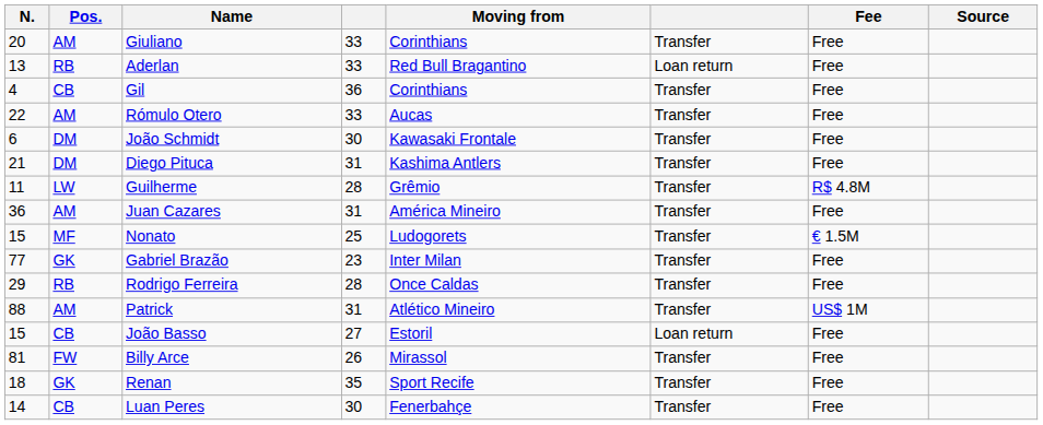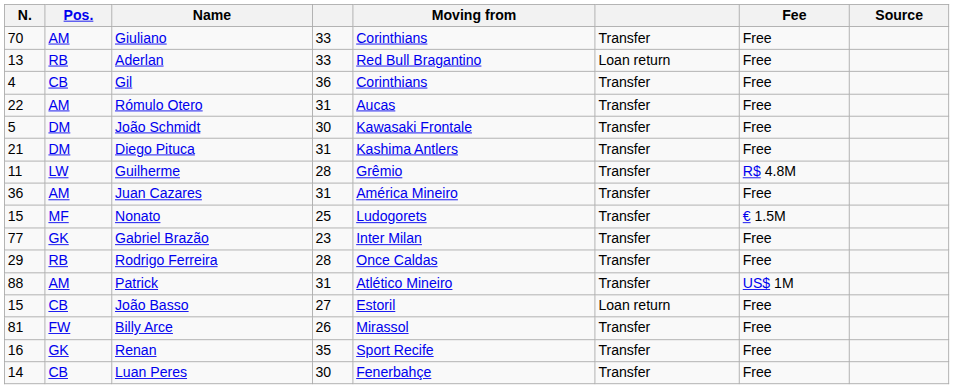 <table class="wikitable sortable" style="width:85%; text-align:center; text-align:left;">
 <tr>
 <th>N.</th>
 <th><a href='#'>Pos.</a></th>
 <th>Name</th>
 <th></th>
 <th>Moving from</th>
 <th></th>
 <th>Fee</th>
 <th>Source</th>
 </tr>
 <tr>
-<td>20</td>
+<td>70</td>
 <td><a href='#'>AM</a></td>
 <td style="text-align:left;"> <a href='#'>Giuliano</a></td>
 <td>33</td>
 <td style="text-align:left;"> <a href='#'>Corinthians</a></td>
 <td>Transfer</td>
 <td>Free</td>
 <td></td>
 </tr>
 <tr>
 <td>13</td>
 <td><a href='#'>RB</a></td>
 <td style="text-align:left;"> <a href='#'>Aderlan</a></td>
 <td>33</td>
 <td style="text-align:left;"> <a href='#'>Red Bull Bragantino</a></td>
 <td>Loan return</td>
 <td>Free</td>
 <td></td>
 </tr>
 <tr>
 <td>4</td>
 <td><a href='#'>CB</a></td>
 <td style="text-align:left;"> <a href='#'>Gil</a></td>
 <td>36</td>
 <td style="text-align:left;"> <a href='#'>Corinthians</a></td>
 <td>Transfer</td>
 <td>Free</td>
 <td></td>
 </tr>
 <tr>
 <td>22</td>
 <td><a href='#'>AM</a></td>
 <td style="text-align:left;"> <a href='#'>Rómulo Otero</a></td>
-<td>33</td>
+<td>31</td>
 <td style="text-align:left;"> <a href='#'>Aucas</a></td>
 <td>Transfer</td>
 <td>Free</td>
 <td></td>
 </tr>
 <tr>
-<td>6</td>
+<td>5</td>
 <td><a href='#'>DM</a></td>
 <td style="text-align:left;"> <a href='#'>João Schmidt</a></td>
 <td>30</td>
 <td style="text-align:left;"> <a href='#'>Kawasaki Frontale</a></td>
 <td>Transfer</td>
 <td>Free</td>
 <td></td>
 </tr>
 <tr>
 <td>21</td>
 <td><a href='#'>DM</a></td>
 <td style="text-align:left;"> <a href='#'>Diego Pituca</a></td>
 <td>31</td>
 <td style="text-align:left;"> <a href='#'>Kashima Antlers</a></td>
 <td>Transfer</td>
 <td>Free</td>
 <td></td>
 </tr>
 <tr>
 <td>11</td>
 <td><a href='#'>LW</a></td>
 <td style="text-align:left;"> <a href='#'>Guilherme</a></td>
 <td>28</td>
 <td style="text-align:left;"> <a href='#'>Grêmio</a></td>
 <td>Transfer</td>
 <td><a href='#'>R$</a> 4.8M</td>
 <td></td>
 </tr>
 <tr>
 <td>36</td>
 <td><a href='#'>AM</a></td>
 <td style="text-align:left;"> <a href='#'>Juan Cazares</a></td>
 <td>31</td>
 <td style="text-align:left;"> <a href='#'>América Mineiro</a></td>
 <td>Transfer</td>
 <td>Free</td>
 <td></td>
 </tr>
 <tr>
 <td>15</td>
 <td><a href='#'>MF</a></td>
 <td style="text-align:left;"> <a href='#'>Nonato</a></td>
 <td>25</td>
 <td style="text-align:left;"> <a href='#'>Ludogorets</a></td>
 <td>Transfer</td>
 <td><a href='#'>€</a> 1.5M</td>
 <td></td>
 </tr>
 <tr>
 <td>77</td>
 <td><a href='#'>GK</a></td>
 <td style="text-align:left;"> <a href='#'>Gabriel Brazão</a></td>
 <td>23</td>
 <td style="text-align:left;"> <a href='#'>Inter Milan</a></td>
 <td>Transfer</td>
 <td>Free</td>
 <td></td>
 </tr>
 <tr>
 <td>29</td>
 <td><a href='#'>RB</a></td>
 <td style="text-align:left;"> <a href='#'>Rodrigo Ferreira</a></td>
 <td>28</td>
 <td style="text-align:left;"> <a href='#'>Once Caldas</a></td>
 <td>Transfer</td>
 <td>Free</td>
 <td></td>
 </tr>
 <tr>
 <td>88</td>
 <td><a href='#'>AM</a></td>
 <td style="text-align:left;"> <a href='#'>Patrick</a></td>
 <td>31</td>
 <td style="text-align:left;"> <a href='#'>Atlético Mineiro</a></td>
 <td>Transfer</td>
 <td><a href='#'>US$</a> 1M</td>
 <td></td>
 </tr>
 <tr>
 <td>15</td>
 <td><a href='#'>CB</a></td>
 <td style="text-align:left;"> <a href='#'>João Basso</a></td>
 <td>27</td>
 <td style="text-align:left;"> <a href='#'>Estoril</a></td>
 <td>Loan return</td>
 <td>Free</td>
 <td></td>
 </tr>
 <tr>
 <td>81</td>
 <td><a href='#'>FW</a></td>
 <td style="text-align:left;"> <a href='#'>Billy Arce</a></td>
 <td>26</td>
 <td style="text-align:left;"> <a href='#'>Mirassol</a></td>
 <td>Transfer</td>
 <td>Free</td>
 <td></td>
 </tr>
 <tr>
-<td>18</td>
+<td>16</td>
 <td><a href='#'>GK</a></td>
 <td style="text-align:left;"> <a href='#'>Renan</a></td>
 <td>35</td>
 <td style="text-align:left;"> <a href='#'>Sport Recife</a></td>
 <td>Transfer</td>
 <td>Free</td>
 <td></td>
 </tr>
 <tr>
 <td>14</td>
 <td><a href='#'>CB</a></td>
 <td style="text-align:left;"> <a href='#'>Luan Peres</a></td>
 <td>30</td>
 <td style="text-align:left;"> <a href='#'>Fenerbahçe</a></td>
 <td>Transfer</td>
 <td>Free</td>
 <td></td>
 </tr>
 </table>
